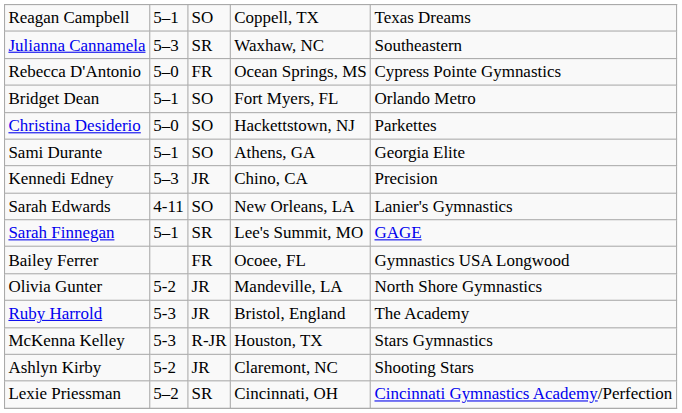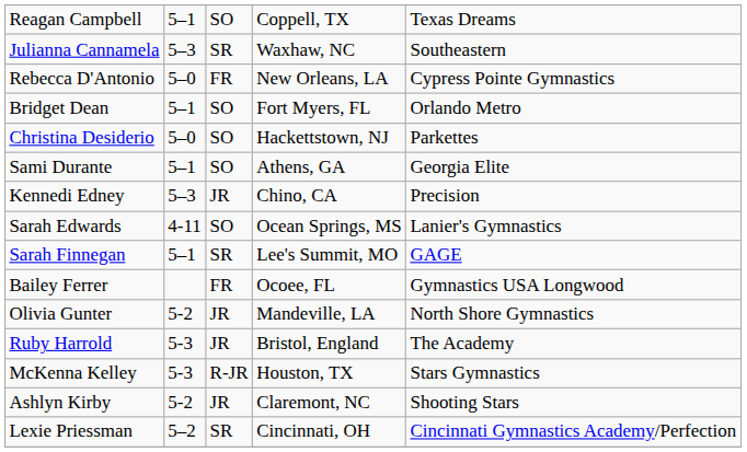 <table class="wikitable">
 <tr>
 </tr>
 <tr>
 <td>Reagan Campbell</td>
 <td>5–1</td>
 <td>SO</td>
 <td>Coppell, TX</td>
 <td>Texas Dreams</td>
 </tr>
 <tr>
 <td><a href='#'>Julianna Cannamela</a></td>
 <td>5–3</td>
 <td>SR</td>
 <td>Waxhaw, NC</td>
 <td>Southeastern</td>
 </tr>
 <tr>
 <td>Rebecca D'Antonio</td>
 <td>5–0</td>
 <td>FR</td>
-<td>Ocean Springs, MS</td>
+<td>New Orleans, LA</td>
 <td>Cypress Pointe Gymnastics</td>
 </tr>
 <tr>
 <td>Bridget Dean</td>
 <td>5–1</td>
 <td>SO</td>
 <td>Fort Myers, FL</td>
 <td>Orlando Metro</td>
 </tr>
 <tr>
 <td><a href='#'>Christina Desiderio</a></td>
 <td>5–0</td>
 <td>SO</td>
 <td>Hackettstown, NJ</td>
 <td>Parkettes</td>
 </tr>
 <tr>
 <td>Sami Durante</td>
 <td>5–1</td>
 <td>SO</td>
 <td>Athens, GA</td>
 <td>Georgia Elite</td>
 </tr>
 <tr>
 <td>Kennedi Edney</td>
 <td>5–3</td>
 <td>JR</td>
 <td>Chino, CA</td>
 <td>Precision</td>
 </tr>
 <tr>
 <td>Sarah Edwards</td>
 <td>4-11</td>
 <td>SO</td>
-<td>New Orleans, LA</td>
+<td>Ocean Springs, MS</td>
 <td>Lanier's Gymnastics</td>
 </tr>
 <tr>
 <td><a href='#'>Sarah Finnegan</a></td>
 <td>5–1</td>
 <td>SR</td>
 <td>Lee's Summit, MO</td>
 <td><a href='#'>GAGE</a></td>
 </tr>
 <tr>
 <td>Bailey Ferrer</td>
 <td></td>
 <td>FR</td>
 <td>Ocoee, FL</td>
 <td>Gymnastics USA Longwood</td>
 </tr>
 <tr>
 <td>Olivia Gunter</td>
 <td>5-2</td>
 <td>JR</td>
 <td>Mandeville, LA</td>
 <td>North Shore Gymnastics</td>
 </tr>
 <tr>
 <td><a href='#'>Ruby Harrold</a></td>
 <td>5-3</td>
 <td>JR</td>
 <td>Bristol, England</td>
 <td>The Academy</td>
 </tr>
 <tr>
 <td>McKenna Kelley</td>
 <td>5-3</td>
 <td>R-JR</td>
 <td>Houston, TX</td>
 <td>Stars Gymnastics</td>
 </tr>
 <tr>
 <td>Ashlyn Kirby</td>
 <td>5-2</td>
 <td>JR</td>
 <td>Claremont, NC</td>
 <td>Shooting Stars</td>
 </tr>
 <tr>
 <td>Lexie Priessman</td>
 <td>5–2</td>
 <td>SR</td>
 <td>Cincinnati, OH</td>
 <td><a href='#'>Cincinnati Gymnastics Academy</a>/Perfection</td>
 </tr>
 <tr>
 </tr>
 </table>
